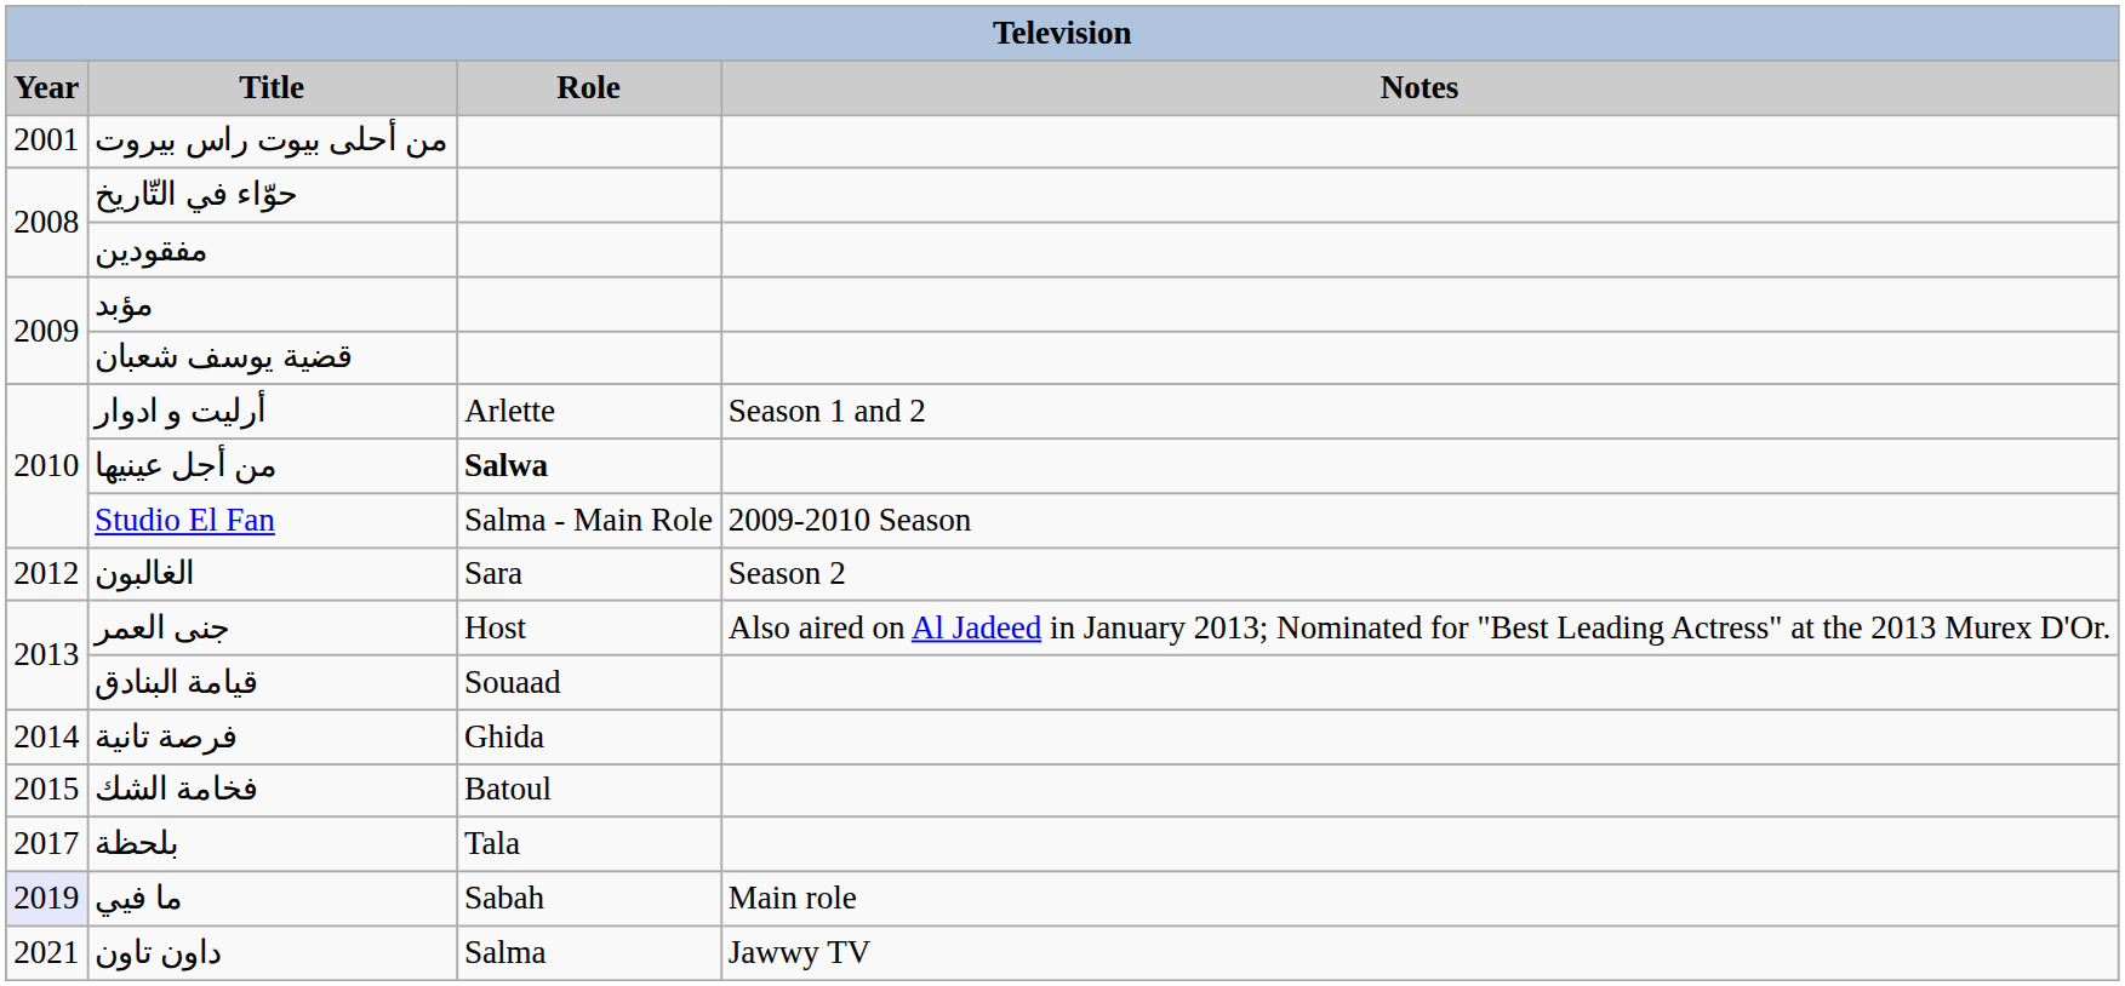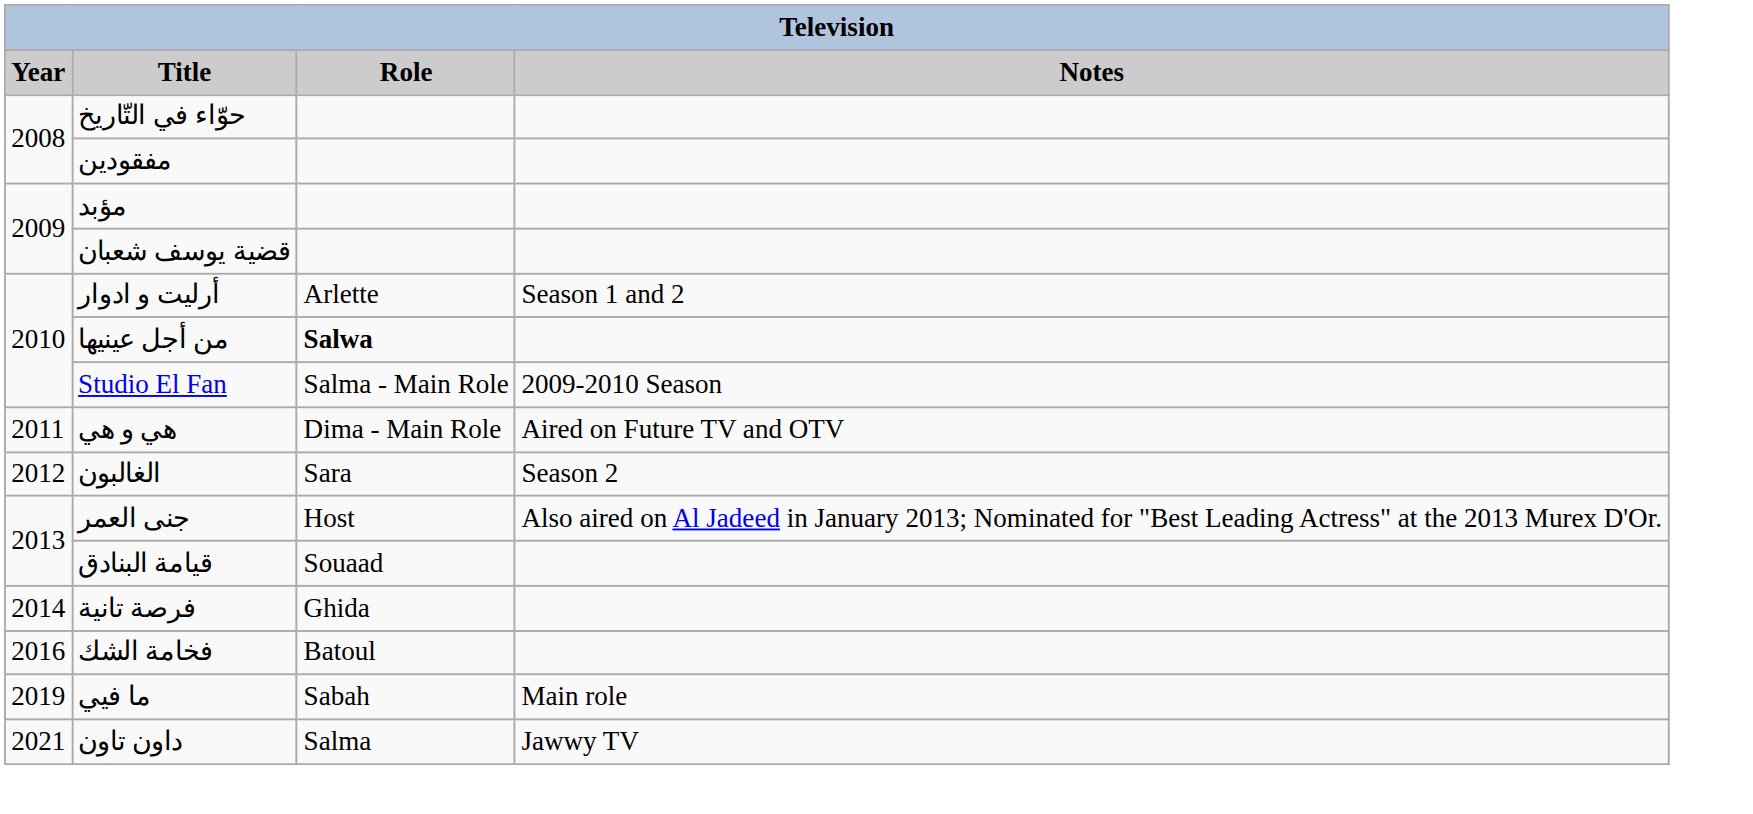 <table class="wikitable" style="font-size:90%">
 <tr style="text-align:center;">
 <th colspan=4 style="background:#B0C4DE;">Television</th>
 </tr>
 <tr style="text-align:center;">
 <th style="background:#ccc;">Year</th>
 <th style="background:#ccc;">Title</th>
 <th style="background:#ccc;">Role</th>
 <th style="background:#ccc;">Notes</th>
-</tr>
-<tr>
-<td>2001</td>
-<td>من أحلى بيوت راس بيروت</td>
-<td></td>
-<td></td>
 </tr>
 <tr>
 <td rowspan="2">2008</td>
 <td>حوّاء في التّاريخ</td>
 <td></td>
 <td></td>
 </tr>
 <tr>
 <td>مفقودين</td>
 <td></td>
 <td></td>
 </tr>
 <tr>
 <td rowspan="2">2009</td>
 <td>مؤبد</td>
 <td></td>
 <td></td>
 </tr>
 <tr>
 <td>قضية يوسف شعبان</td>
 <td></td>
 <td></td>
 </tr>
 <tr>
 <td rowspan="3">2010</td>
 <td>أرليت و ادوار</td>
 <td>Arlette</td>
 <td>Season 1 and 2</td>
 </tr>
 <tr>
 <td>من أجل عينيها</td>
 <td><strong>Salwa</strong></td>
 <td></td>
 </tr>
 <tr>
 <td><a href='#'>Studio El Fan</a></td>
 <td>Salma - Main Role</td>
 <td>2009-2010 Season</td>
 </tr>
 <tr>
+<td>2011</td>
+<td>هي و هي</td>
+<td>Dima - Main Role</td>
+<td>Aired on Future TV and OTV</td>
+</tr>
+<tr>
 <td>2012</td>
 <td>الغالبون</td>
 <td>Sara</td>
 <td>Season 2</td>
 </tr>
 <tr>
 <td rowspan="2">2013</td>
 <td>جنى العمر</td>
 <td>Host</td>
 <td>Also aired on <a href='#'>Al Jadeed</a> in January 2013; Nominated for "Best Leading Actress" at the 2013 Murex D'Or.</td>
 </tr>
 <tr>
 <td>قيامة البنادق</td>
 <td>Souaad</td>
 <td></td>
 </tr>
 <tr>
 <td>2014</td>
 <td>فرصة تانية</td>
 <td>Ghida</td>
 <td></td>
 </tr>
 <tr>
-<td>2015</td>
+<td>2016</td>
 <td>فخامة الشك</td>
 <td>Batoul</td>
 <td></td>
 </tr>
 <tr>
-<td>2017</td>
-<td>بلحظة</td>
-<td>Tala</td>
-<td></td>
-</tr>
-<tr>
-<td style="background: lavender;">2019</td>
+<td>2019</td>
 <td>ما فيي</td>
 <td>Sabah</td>
 <td>Main role</td>
 </tr>
 <tr>
 <td>2021</td>
 <td>داون تاون</td>
 <td>Salma</td>
 <td>Jawwy TV</td>
 </tr>
 <tr>
 </tr>
 </table>
